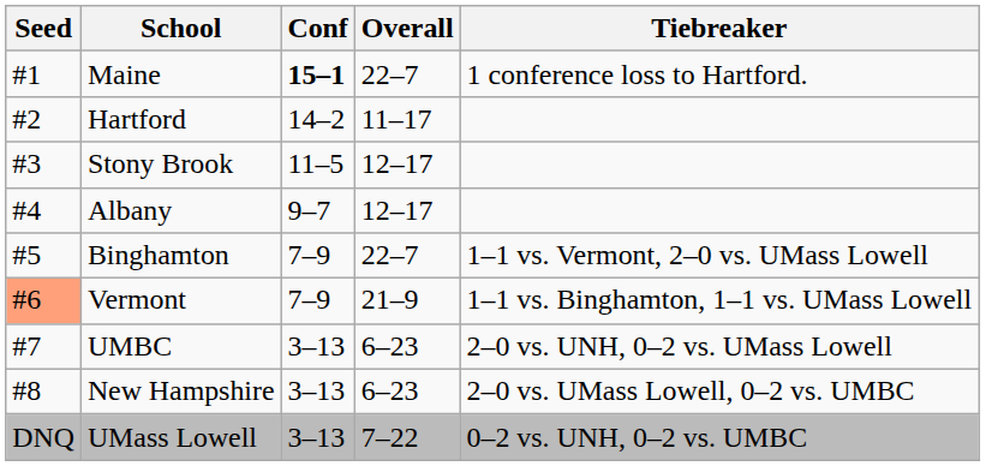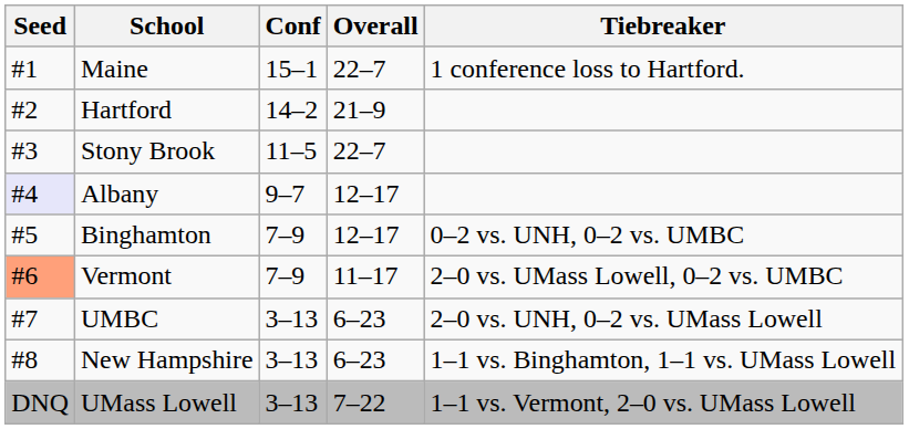 <table class="wikitable">
 <tr>
 <th>Seed</th>
 <th>School</th>
 <th>Conf</th>
 <th>Overall</th>
 <th>Tiebreaker</th>
 </tr>
 <tr>
 <td>#1</td>
 <td>Maine</td>
-<td><strong>15–1</strong></td>
+<td>15–1</td>
 <td>22–7</td>
 <td>1 conference loss to Hartford.</td>
 </tr>
 <tr>
 <td>#2</td>
 <td>Hartford</td>
 <td>14–2</td>
-<td>11–17</td>
+<td>21–9</td>
 <td></td>
 </tr>
 <tr>
 <td>#3</td>
 <td>Stony Brook</td>
 <td>11–5</td>
-<td>12–17</td>
+<td>22–7</td>
 <td></td>
 </tr>
 <tr>
-<td>#4</td>
+<td style="background: lavender;">#4</td>
 <td>Albany</td>
 <td>9–7</td>
 <td>12–17</td>
 <td></td>
 </tr>
 <tr>
 <td>#5</td>
 <td>Binghamton</td>
 <td>7–9</td>
-<td>22–7</td>
-<td>1–1 vs. Vermont, 2–0 vs. UMass Lowell</td>
+<td>12–17</td>
+<td>0–2 vs. UNH, 0–2 vs. UMBC</td>
 </tr>
 <tr>
 <td style="background: lightsalmon;">#6</td>
 <td>Vermont</td>
 <td>7–9</td>
-<td>21–9</td>
-<td>1–1 vs. Binghamton, 1–1 vs. UMass Lowell</td>
+<td>11–17</td>
+<td>2–0 vs. UMass Lowell, 0–2 vs. UMBC</td>
 </tr>
 <tr>
 <td>#7</td>
 <td>UMBC</td>
 <td>3–13</td>
 <td>6–23</td>
 <td>2–0 vs. UNH, 0–2 vs. UMass Lowell</td>
 </tr>
 <tr>
 <td>#8</td>
 <td>New Hampshire</td>
 <td>3–13</td>
 <td>6–23</td>
-<td>2–0 vs. UMass Lowell, 0–2 vs. UMBC</td>
+<td>1–1 vs. Binghamton, 1–1 vs. UMass Lowell</td>
 </tr>
 <tr bgcolor=#bbbbbb>
 <td>DNQ</td>
 <td align=left>UMass Lowell</td>
 <td>3–13</td>
 <td>7–22</td>
-<td>0–2 vs. UNH, 0–2 vs. UMBC</td>
+<td>1–1 vs. Vermont, 2–0 vs. UMass Lowell</td>
 </tr>
 <tr>
 </tr>
 </table>
